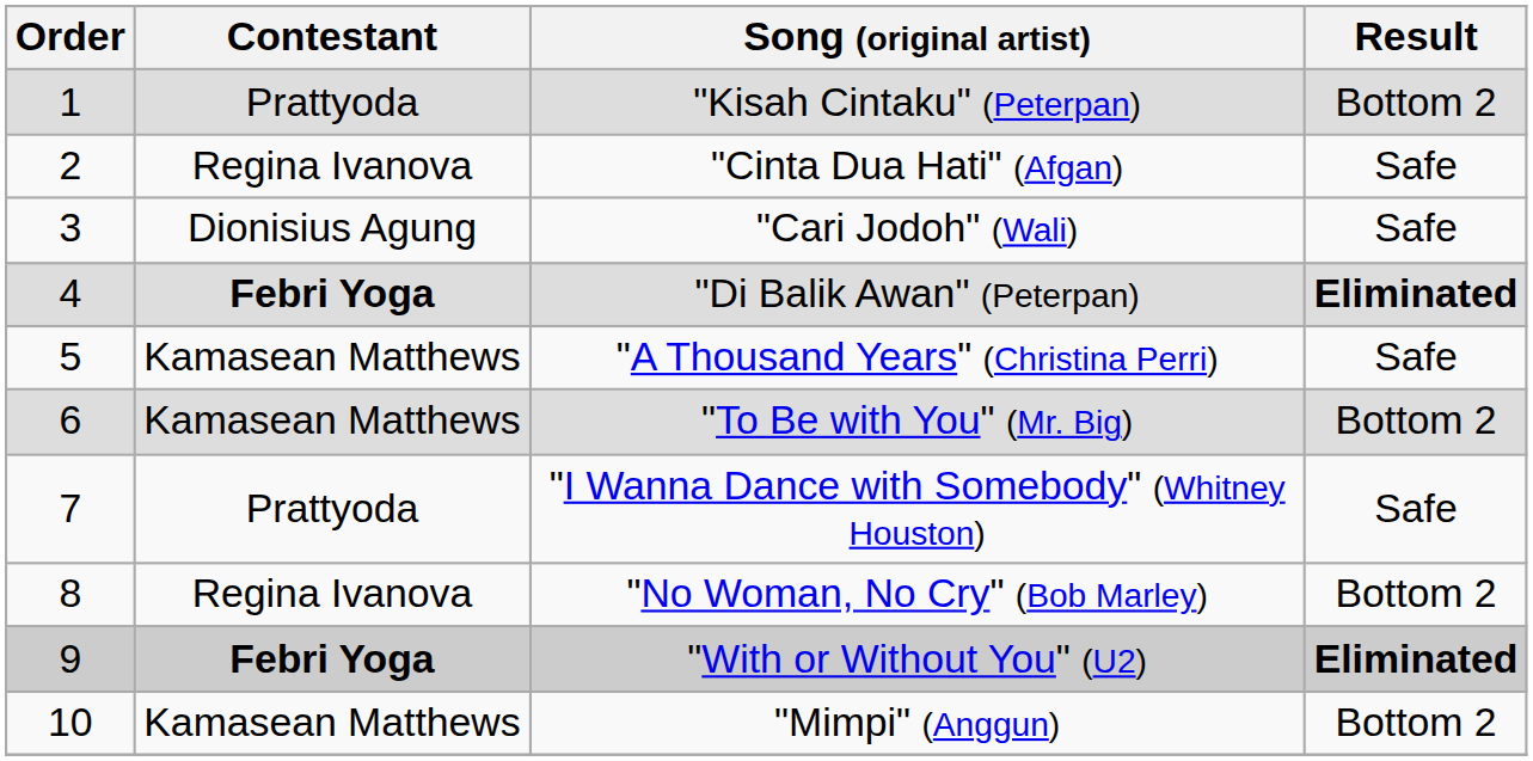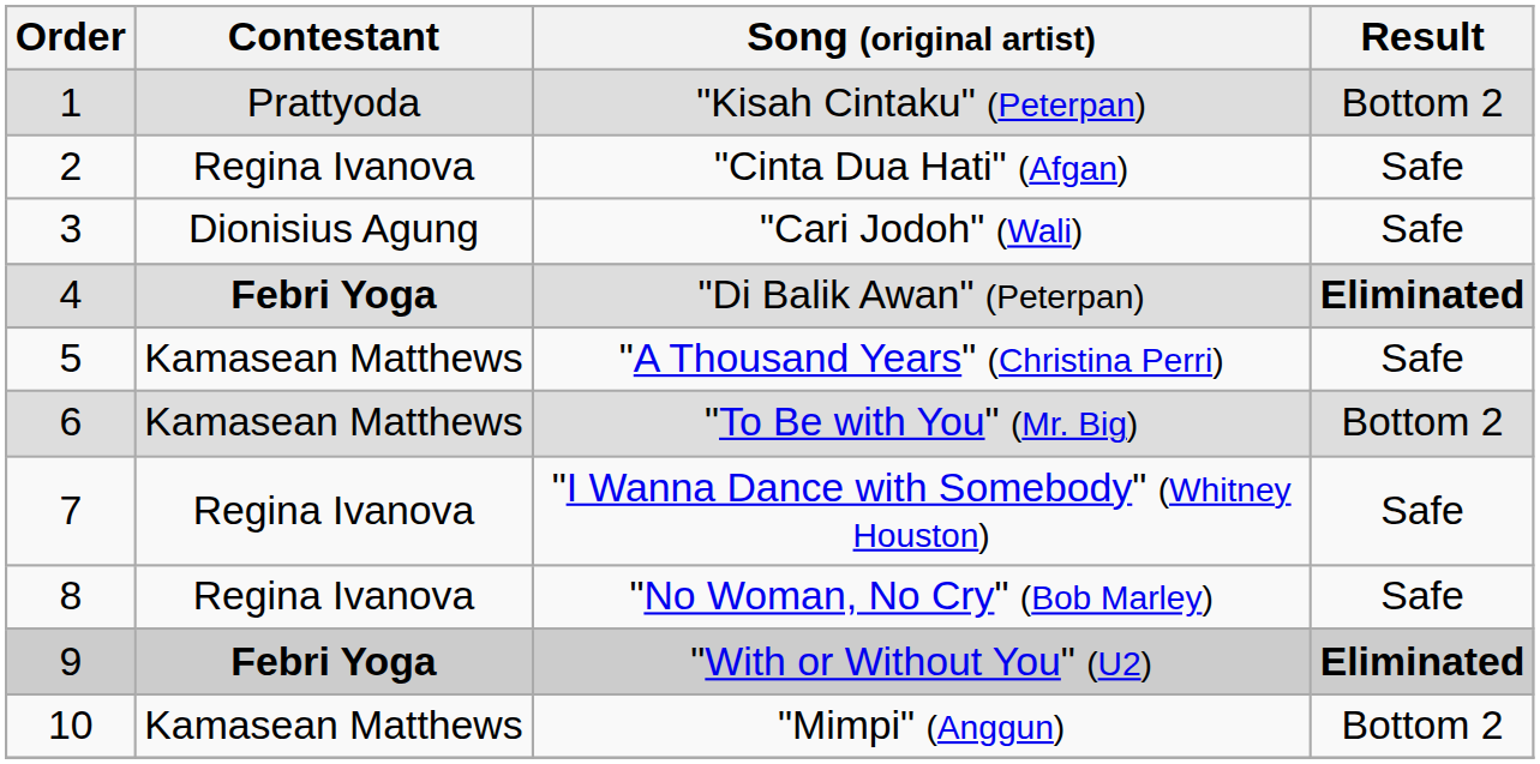 <table class="wikitable plainrowheaders" style="text-align:center;">
 <tr>
 <th scope="col">Order</th>
 <th scope="col">Contestant</th>
 <th style="width:300px;" scope="col">Song <small>(original artist)</small></th>
 <th scope="col">Result</th>
 </tr>
 <tr style="background:#ddd;">
 <td>1</td>
 <td>Prattyoda</td>
 <td>"Kisah Cintaku" <small>(<a href='#'>Peterpan</a>)</small></td>
 <td>Bottom 2</td>
 </tr>
 <tr>
 <td>2</td>
 <td>Regina Ivanova</td>
 <td>"Cinta Dua Hati" <small>(<a href='#'>Afgan</a>)</small></td>
 <td>Safe</td>
 </tr>
 <tr>
 <td>3</td>
 <td>Dionisius Agung</td>
 <td>"Cari Jodoh" <small>(<a href='#'>Wali</a>)</small></td>
 <td>Safe</td>
 </tr>
 <tr style="background:#ddd;">
 <td>4</td>
 <td><strong>Febri Yoga</strong></td>
 <td>"Di Balik Awan" <small>(Peterpan)</small></td>
 <td><strong>Eliminated</strong></td>
 </tr>
 <tr>
 <td>5</td>
 <td>Kamasean Matthews</td>
 <td>"<a href='#'>A Thousand Years</a>" <small>(<a href='#'>Christina Perri</a>)</small></td>
 <td>Safe</td>
 </tr>
 <tr style="background:#ddd;">
 <td>6</td>
 <td>Kamasean Matthews</td>
 <td>"<a href='#'>To Be with You</a>" <small>(<a href='#'>Mr. Big</a>)</small></td>
 <td>Bottom 2</td>
 </tr>
 <tr>
 <td>7</td>
-<td>Prattyoda</td>
+<td>Regina Ivanova</td>
 <td>"<a href='#'>I Wanna Dance with Somebody</a>" <small>(<a href='#'>Whitney Houston</a>)</small></td>
 <td>Safe</td>
 </tr>
 <tr>
 <td>8</td>
 <td>Regina Ivanova</td>
 <td>"<a href='#'>No Woman, No Cry</a>" <small>(<a href='#'>Bob Marley</a>)</small></td>
-<td>Bottom 2</td>
+<td>Safe</td>
 </tr>
 <tr style="background:#ccc;">
 <td>9</td>
 <td><strong>Febri Yoga</strong></td>
 <td>"<a href='#'>With or Without You</a>" <small>(<a href='#'>U2</a>)</small></td>
 <td><strong>Eliminated</strong></td>
 </tr>
 <tr>
 <td>10</td>
 <td>Kamasean Matthews</td>
 <td>"Mimpi" <small>(<a href='#'>Anggun</a>)</small></td>
 <td>Bottom 2</td>
 </tr>
 <tr>
 </tr>
 </table>
